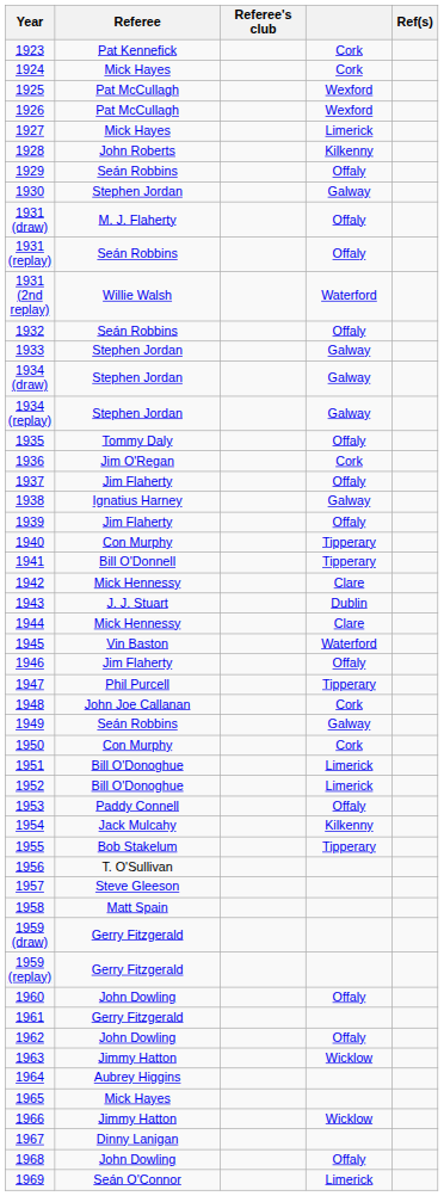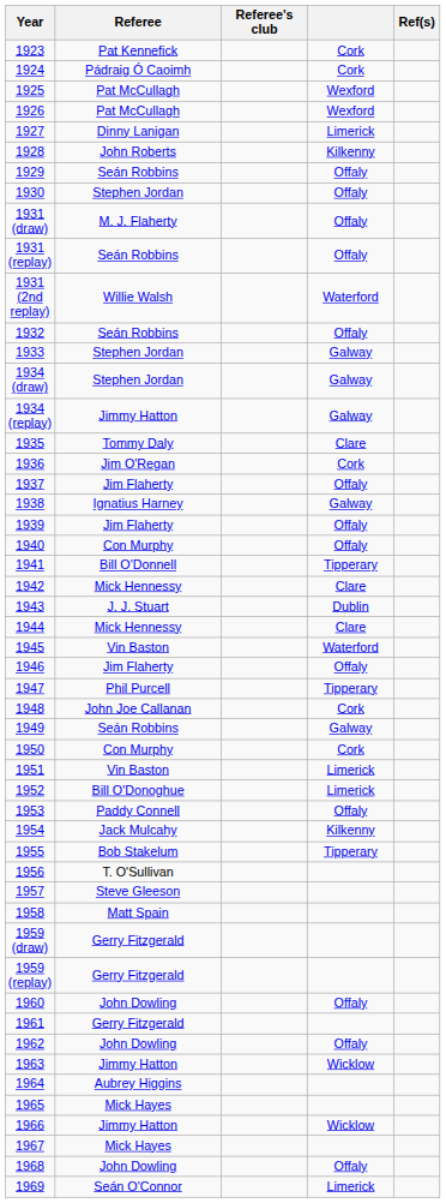 <table class="wikitable" style="text-align:center">
 <tr>
 <th style=width:50px>Year</th>
 <th style=width:200px>Referee</th>
 <th style=width:100px>Referee's club</th>
 <th style=width:100px></th>
 <th style=width:50px>Ref(s)</th>
 </tr>
 <tr>
 <td><a href='#'>1923</a></td>
 <td><a href='#'>Pat Kennefick</a></td>
 <td></td>
 <td><a href='#'>Cork</a></td>
 <td></td>
 </tr>
 <tr>
 <td><a href='#'>1924</a></td>
-<td><a href='#'>Mick Hayes</a></td>
+<td><a href='#'>Pádraig Ó Caoimh</a></td>
 <td></td>
 <td><a href='#'>Cork</a></td>
 <td></td>
 </tr>
 <tr>
 <td><a href='#'>1925</a></td>
 <td><a href='#'>Pat McCullagh</a></td>
 <td></td>
 <td><a href='#'>Wexford</a></td>
 <td></td>
 </tr>
 <tr>
 <td><a href='#'>1926</a></td>
 <td><a href='#'>Pat McCullagh</a></td>
 <td></td>
 <td><a href='#'>Wexford</a></td>
 <td></td>
 </tr>
 <tr>
 <td><a href='#'>1927</a></td>
-<td><a href='#'>Mick Hayes</a></td>
+<td><a href='#'>Dinny Lanigan</a></td>
 <td></td>
 <td><a href='#'>Limerick</a></td>
 <td></td>
 </tr>
 <tr>
 <td><a href='#'>1928</a></td>
 <td><a href='#'>John Roberts</a></td>
 <td></td>
 <td><a href='#'>Kilkenny</a></td>
 <td></td>
 </tr>
 <tr>
 <td><a href='#'>1929</a></td>
 <td><a href='#'>Seán Robbins</a></td>
 <td></td>
 <td><a href='#'>Offaly</a></td>
 <td></td>
 </tr>
 <tr>
 <td><a href='#'>1930</a></td>
 <td><a href='#'>Stephen Jordan</a></td>
 <td></td>
-<td><a href='#'>Galway</a></td>
+<td><a href='#'>Offaly</a></td>
 <td></td>
 </tr>
 <tr>
 <td><a href='#'>1931 (draw)</a></td>
 <td><a href='#'>M. J. Flaherty</a></td>
 <td></td>
 <td><a href='#'>Offaly</a></td>
 <td></td>
 </tr>
 <tr>
 <td><a href='#'>1931 (replay)</a></td>
 <td><a href='#'>Seán Robbins</a></td>
 <td></td>
 <td><a href='#'>Offaly</a></td>
 <td></td>
 </tr>
 <tr>
 <td><a href='#'>1931 (2nd replay)</a></td>
 <td><a href='#'>Willie Walsh</a></td>
 <td></td>
 <td><a href='#'>Waterford</a></td>
 <td></td>
 </tr>
 <tr>
 <td><a href='#'>1932</a></td>
 <td><a href='#'>Seán Robbins</a></td>
 <td></td>
 <td><a href='#'>Offaly</a></td>
 <td></td>
 </tr>
 <tr>
 <td><a href='#'>1933</a></td>
 <td><a href='#'>Stephen Jordan</a></td>
 <td></td>
 <td><a href='#'>Galway</a></td>
 <td></td>
 </tr>
 <tr>
 <td><a href='#'>1934 (draw)</a></td>
 <td><a href='#'>Stephen Jordan</a></td>
 <td></td>
 <td><a href='#'>Galway</a></td>
 <td></td>
 </tr>
 <tr>
 <td><a href='#'>1934 (replay)</a></td>
-<td><a href='#'>Stephen Jordan</a></td>
+<td><a href='#'>Jimmy Hatton</a></td>
 <td></td>
 <td><a href='#'>Galway</a></td>
 <td></td>
 </tr>
 <tr>
 <td><a href='#'>1935</a></td>
 <td><a href='#'>Tommy Daly</a></td>
 <td></td>
-<td><a href='#'>Offaly</a></td>
+<td><a href='#'>Clare</a></td>
 <td></td>
 </tr>
 <tr>
 <td><a href='#'>1936</a></td>
 <td><a href='#'>Jim O'Regan</a></td>
 <td></td>
 <td><a href='#'>Cork</a></td>
 <td></td>
 </tr>
 <tr>
 <td><a href='#'>1937</a></td>
 <td><a href='#'>Jim Flaherty</a></td>
 <td></td>
 <td><a href='#'>Offaly</a></td>
 <td></td>
 </tr>
 <tr>
 <td><a href='#'>1938</a></td>
 <td><a href='#'>Ignatius Harney</a></td>
 <td></td>
 <td><a href='#'>Galway</a></td>
 <td></td>
 </tr>
 <tr>
 <td><a href='#'>1939</a></td>
 <td><a href='#'>Jim Flaherty</a></td>
 <td></td>
 <td><a href='#'>Offaly</a></td>
 <td></td>
 </tr>
 <tr>
 <td><a href='#'>1940</a></td>
 <td><a href='#'>Con Murphy</a></td>
 <td></td>
-<td><a href='#'>Tipperary</a></td>
+<td><a href='#'>Offaly</a></td>
 <td></td>
 </tr>
 <tr>
 <td><a href='#'>1941</a></td>
 <td><a href='#'>Bill O'Donnell</a></td>
 <td></td>
 <td><a href='#'>Tipperary</a></td>
 <td></td>
 </tr>
 <tr>
 <td><a href='#'>1942</a></td>
 <td><a href='#'>Mick Hennessy</a></td>
 <td></td>
 <td><a href='#'>Clare</a></td>
 <td></td>
 </tr>
 <tr>
 <td><a href='#'>1943</a></td>
 <td><a href='#'>J. J. Stuart</a></td>
 <td></td>
 <td><a href='#'>Dublin</a></td>
 <td></td>
 </tr>
 <tr>
 <td><a href='#'>1944</a></td>
 <td><a href='#'>Mick Hennessy</a></td>
 <td></td>
 <td><a href='#'>Clare</a></td>
 <td></td>
 </tr>
 <tr>
 <td><a href='#'>1945</a></td>
 <td><a href='#'>Vin Baston</a></td>
 <td></td>
 <td><a href='#'>Waterford</a></td>
 <td></td>
 </tr>
 <tr>
 <td><a href='#'>1946</a></td>
 <td><a href='#'>Jim Flaherty</a></td>
 <td></td>
 <td><a href='#'>Offaly</a></td>
 <td></td>
 </tr>
 <tr>
 <td><a href='#'>1947</a></td>
 <td><a href='#'>Phil Purcell</a></td>
 <td></td>
 <td><a href='#'>Tipperary</a></td>
 <td></td>
 </tr>
 <tr>
 <td><a href='#'>1948</a></td>
 <td><a href='#'>John Joe Callanan</a></td>
 <td></td>
 <td><a href='#'>Cork</a></td>
 <td></td>
 </tr>
 <tr>
 <td><a href='#'>1949</a></td>
 <td><a href='#'>Seán Robbins</a></td>
 <td></td>
 <td><a href='#'>Galway</a></td>
 <td></td>
 </tr>
 <tr>
 <td><a href='#'>1950</a></td>
 <td><a href='#'>Con Murphy</a></td>
 <td></td>
 <td><a href='#'>Cork</a></td>
 <td></td>
 </tr>
 <tr>
 <td><a href='#'>1951</a></td>
-<td><a href='#'>Bill O'Donoghue</a></td>
+<td><a href='#'>Vin Baston</a></td>
 <td></td>
 <td><a href='#'>Limerick</a></td>
 <td></td>
 </tr>
 <tr>
 <td><a href='#'>1952</a></td>
 <td><a href='#'>Bill O'Donoghue</a></td>
 <td></td>
 <td><a href='#'>Limerick</a></td>
 <td></td>
 </tr>
 <tr>
 <td><a href='#'>1953</a></td>
 <td><a href='#'>Paddy Connell</a></td>
 <td></td>
 <td><a href='#'>Offaly</a></td>
 <td></td>
 </tr>
 <tr>
 <td><a href='#'>1954</a></td>
 <td><a href='#'>Jack Mulcahy</a></td>
 <td></td>
 <td><a href='#'>Kilkenny</a></td>
 <td></td>
 </tr>
 <tr>
 <td><a href='#'>1955</a></td>
 <td><a href='#'>Bob Stakelum</a></td>
 <td></td>
 <td><a href='#'>Tipperary</a></td>
 <td></td>
 </tr>
 <tr>
 <td><a href='#'>1956</a></td>
 <td>T. O'Sullivan</td>
 <td></td>
 <td></td>
 <td></td>
 </tr>
 <tr>
 <td><a href='#'>1957</a></td>
 <td><a href='#'>Steve Gleeson</a></td>
 <td></td>
 <td></td>
 <td></td>
 </tr>
 <tr>
 <td><a href='#'>1958</a></td>
 <td><a href='#'>Matt Spain</a></td>
 <td></td>
 <td></td>
 <td></td>
 </tr>
 <tr>
 <td><a href='#'>1959 (draw)</a></td>
 <td><a href='#'>Gerry Fitzgerald</a></td>
 <td></td>
 <td></td>
 <td></td>
 </tr>
 <tr>
 <td><a href='#'>1959 (replay)</a></td>
 <td><a href='#'>Gerry Fitzgerald</a></td>
 <td></td>
 <td></td>
 <td></td>
 </tr>
 <tr>
 <td><a href='#'>1960</a></td>
 <td><a href='#'>John Dowling</a></td>
 <td></td>
 <td><a href='#'>Offaly</a></td>
 <td></td>
 </tr>
 <tr>
 <td><a href='#'>1961</a></td>
 <td><a href='#'>Gerry Fitzgerald</a></td>
 <td></td>
 <td></td>
 <td></td>
 </tr>
 <tr>
 <td><a href='#'>1962</a></td>
 <td><a href='#'>John Dowling</a></td>
 <td></td>
 <td><a href='#'>Offaly</a></td>
 <td></td>
 </tr>
 <tr>
 <td><a href='#'>1963</a></td>
 <td><a href='#'>Jimmy Hatton</a></td>
 <td></td>
 <td><a href='#'>Wicklow</a></td>
 <td></td>
 </tr>
 <tr>
 <td><a href='#'>1964</a></td>
 <td><a href='#'>Aubrey Higgins</a></td>
 <td></td>
 <td></td>
 <td></td>
 </tr>
 <tr>
 <td><a href='#'>1965</a></td>
 <td><a href='#'>Mick Hayes</a></td>
 <td></td>
 <td></td>
 <td></td>
 </tr>
 <tr>
 <td><a href='#'>1966</a></td>
 <td><a href='#'>Jimmy Hatton</a></td>
 <td></td>
 <td><a href='#'>Wicklow</a></td>
 <td></td>
 </tr>
 <tr>
 <td><a href='#'>1967</a></td>
-<td><a href='#'>Dinny Lanigan</a></td>
+<td><a href='#'>Mick Hayes</a></td>
 <td></td>
 <td></td>
 <td></td>
 </tr>
 <tr>
 <td><a href='#'>1968</a></td>
 <td><a href='#'>John Dowling</a></td>
 <td></td>
 <td><a href='#'>Offaly</a></td>
 <td></td>
 </tr>
 <tr>
 <td><a href='#'>1969</a></td>
 <td><a href='#'>Seán O'Connor</a></td>
 <td></td>
 <td><a href='#'>Limerick</a></td>
 <td></td>
 </tr>
 </table>
